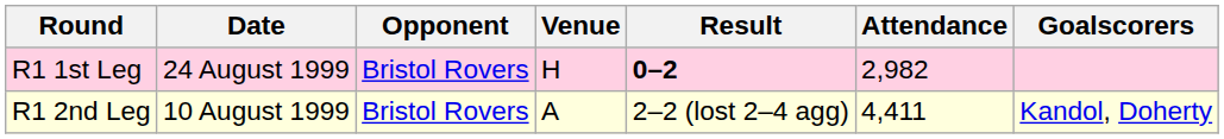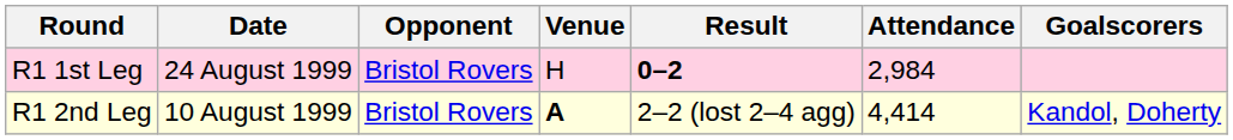 <table class="wikitable">
 <tr>
 <th>Round</th>
 <th>Date</th>
 <th>Opponent</th>
 <th>Venue</th>
 <th>Result</th>
 <th>Attendance</th>
 <th>Goalscorers</th>
 </tr>
 <tr style="background-color: #ffd0e3;">
 <td>R1 1st Leg</td>
 <td>24 August 1999</td>
 <td><a href='#'>Bristol Rovers</a></td>
 <td>H</td>
 <td><strong>0–2</strong></td>
-<td>2,982</td>
+<td>2,984</td>
 <td></td>
 </tr>
 <tr style="background-color: #ffffdd;">
 <td>R1 2nd Leg</td>
 <td>10 August 1999</td>
 <td><a href='#'>Bristol Rovers</a></td>
-<td>A</td>
+<td><strong>A</strong></td>
 <td>2–2 (lost 2–4 agg)</td>
-<td>4,411</td>
+<td>4,414</td>
 <td><a href='#'>Kandol</a>, <a href='#'>Doherty</a></td>
 </tr>
 </table>
